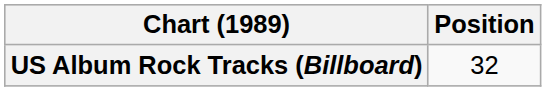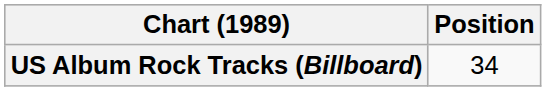 <table class="wikitable plainrowheaders" style="text-align:center">
 <tr>
 <th scope="col">Chart (1989)</th>
 <th scope="col">Position</th>
 </tr>
 <tr>
 <th scope="row">US Album Rock Tracks (<em>Billboard</em>)</th>
-<td>32</td>
+<td>34</td>
 </tr>
 </table>
